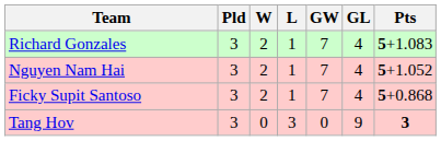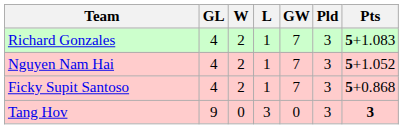 <table class="wikitable" style="text-align:center">
 <tr>
 <th width=200>Team</th>
-<th width=20>Pld</th>
+<th width=20>GL</th>
 <th width=20>W</th>
 <th width=20>L</th>
 <th width=20>GW</th>
-<th width=20>GL</th>
+<th width=20>Pld</th>
 <th width=20>Pts</th>
 </tr>
 <tr bgcolor="ccffcc">
 <td style="text-align:left;"> <a href='#'>Richard Gonzales</a></td>
-<td>3</td>
+<td>4</td>
 <td>2</td>
 <td>1</td>
 <td>7</td>
-<td>4</td>
+<td>3</td>
 <td><strong>5</strong>+1.083</td>
 </tr>
 <tr bgcolor="ffcccc">
 <td style="text-align:left;"> <a href='#'>Nguyen Nam Hai</a></td>
-<td>3</td>
+<td>4</td>
 <td>2</td>
 <td>1</td>
 <td>7</td>
-<td>4</td>
+<td>3</td>
 <td><strong>5</strong>+1.052</td>
 </tr>
 <tr bgcolor="ffcccc">
 <td style="text-align:left;"> <a href='#'>Ficky Supit Santoso</a></td>
-<td>3</td>
+<td>4</td>
 <td>2</td>
 <td>1</td>
 <td>7</td>
-<td>4</td>
+<td>3</td>
 <td><strong>5</strong>+0.868</td>
 </tr>
 <tr bgcolor="ffcccc">
 <td style="text-align:left;"> <a href='#'>Tang Hov</a></td>
+<td>9</td>
+<td>0</td>
 <td>3</td>
 <td>0</td>
 <td>3</td>
-<td>0</td>
-<td>9</td>
 <td><strong>3</strong></td>
 </tr>
 </table>
